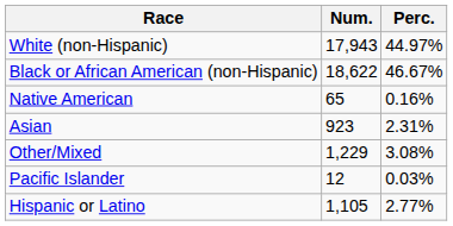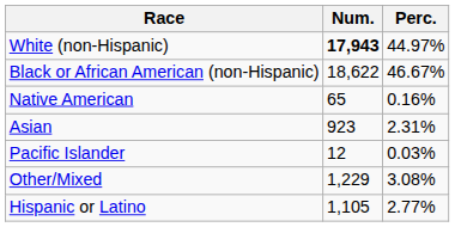 <table class="wikitable">
 <tr>
 <th>Race</th>
 <th>Num.</th>
 <th>Perc.</th>
 </tr>
 <tr>
 <td><a href='#'>White</a> (non-Hispanic)</td>
-<td>17,943</td>
+<td><strong>17,943</strong></td>
 <td>44.97%</td>
 </tr>
 <tr>
 <td><a href='#'>Black or African American</a> (non-Hispanic)</td>
 <td>18,622</td>
 <td>46.67%</td>
 </tr>
 <tr>
 <td><a href='#'>Native American</a></td>
 <td>65</td>
 <td>0.16%</td>
 </tr>
 <tr>
 <td><a href='#'>Asian</a></td>
 <td>923</td>
 <td>2.31%</td>
 </tr>
 <tr>
+<td><a href='#'>Pacific Islander</a></td>
+<td>12</td>
+<td>0.03%</td>
+</tr>
+<tr>
 <td><a href='#'>Other/Mixed</a></td>
 <td>1,229</td>
 <td>3.08%</td>
-</tr>
-<tr>
-<td><a href='#'>Pacific Islander</a></td>
-<td>12</td>
-<td>0.03%</td>
 </tr>
 <tr>
 <td><a href='#'>Hispanic</a> or <a href='#'>Latino</a></td>
 <td>1,105</td>
 <td>2.77%</td>
 </tr>
 </table>
